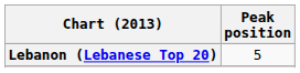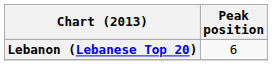 <table class="wikitable sortable plainrowheaders">
 <tr>
 <th>Chart (2013)</th>
 <th>Peak<br>position</th>
 </tr>
 <tr>
 </tr>
 <tr>
 </tr>
 <tr>
 </tr>
 <tr>
 </tr>
 <tr>
 </tr>
 <tr>
 </tr>
 <tr>
 </tr>
 <tr>
 </tr>
 <tr>
 </tr>
 <tr>
 </tr>
 <tr>
 <th scope="row">Lebanon (<a href='#'>Lebanese Top 20</a>)</th>
-<td style="text-align:center;">5</td>
+<td style="text-align:center;">6</td>
 </tr>
 <tr>
 </tr>
 <tr>
 </tr>
 <tr>
 </tr>
 <tr>
 </tr>
 <tr>
 </tr>
 <tr>
 </tr>
 <tr>
 </tr>
 <tr>
 </tr>
 <tr>
 </tr>
 <tr>
 </tr>
 <tr>
 </tr>
 </table>
